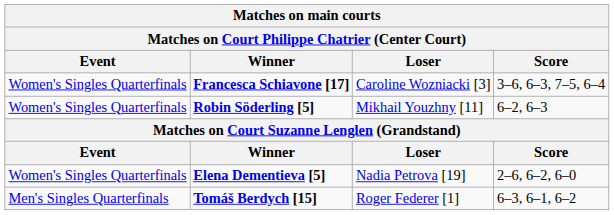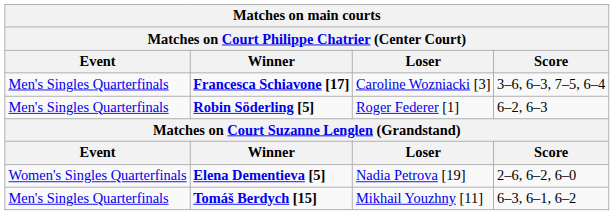 <table class="wikitable collapsible uncollapsed" style="margin:auto;">
 <tr>
 <th colspan="4" style="white-space:nowrap;">Matches on main courts</th>
 </tr>
 <tr>
 <th colspan="4"><strong>Matches on <a href='#'>Court Philippe Chatrier</a> (Center Court)</strong></th>
 </tr>
 <tr>
 <th>Event</th>
 <th>Winner</th>
 <th>Loser</th>
 <th>Score</th>
 </tr>
 <tr>
-<td><a href='#'>Women's Singles Quarterfinals</a></td>
+<td><a href='#'>Men's Singles Quarterfinals</a></td>
 <td> <strong><a href='#'>Francesca Schiavone</a> [17]</strong></td>
 <td> <a href='#'>Caroline Wozniacki</a> [3]</td>
 <td>3–6, 6–3, 7–5, 6–4</td>
 </tr>
 <tr>
-<td><a href='#'>Women's Singles Quarterfinals</a></td>
+<td><a href='#'>Men's Singles Quarterfinals</a></td>
 <td> <strong><a href='#'>Robin Söderling</a> [5]</strong></td>
-<td> <a href='#'>Mikhail Youzhny</a> [11]</td>
+<td> <a href='#'>Roger Federer</a> [1]</td>
 <td>6–2, 6–3</td>
 </tr>
 <tr>
 <th colspan="4"><strong>Matches on <a href='#'>Court Suzanne Lenglen</a> (Grandstand)</strong></th>
 </tr>
 <tr>
 <th>Event</th>
 <th>Winner</th>
 <th>Loser</th>
 <th>Score</th>
 </tr>
 <tr>
 <td><a href='#'>Women's Singles Quarterfinals</a></td>
 <td> <strong><a href='#'>Elena Dementieva</a> [5]</strong></td>
 <td> <a href='#'>Nadia Petrova</a> [19]</td>
 <td>2–6, 6–2, 6–0</td>
 </tr>
 <tr>
 <td><a href='#'>Men's Singles Quarterfinals</a></td>
 <td> <strong><a href='#'>Tomáš Berdych</a> [15]</strong></td>
-<td> <a href='#'>Roger Federer</a> [1]</td>
+<td> <a href='#'>Mikhail Youzhny</a> [11]</td>
 <td>6–3, 6–1, 6–2</td>
 </tr>
 </table>
